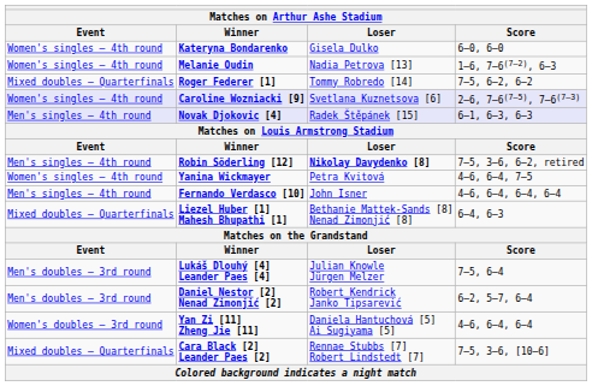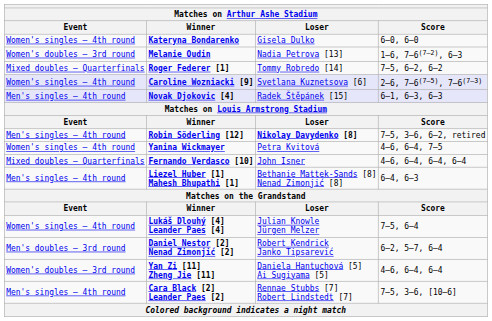 <table class="wikitable collapsible uncollapsed">
 <tr>
 <th colspan=4></th>
 </tr>
 <tr>
 <th colspan=4><strong>Matches on <a href='#'>Arthur Ashe Stadium</a></strong></th>
 </tr>
 <tr>
 <th>Event</th>
 <th>Winner</th>
 <th>Loser</th>
 <th>Score</th>
 </tr>
 <tr align=left>
 <td><a href='#'>Women's singles – 4th round</a></td>
 <td> <strong><a href='#'>Kateryna Bondarenko</a></strong></td>
 <td> <a href='#'>Gisela Dulko</a></td>
 <td>6–0, 6–0</td>
 </tr>
 <tr align=left>
-<td><a href='#'>Women's singles – 4th round</a></td>
+<td><a href='#'>Women's doubles – 3rd round</a></td>
 <td> <strong><a href='#'>Melanie Oudin</a></strong></td>
 <td> <a href='#'>Nadia Petrova</a> [13]</td>
 <td>1–6, 7–6<sup>(7–2)</sup>, 6–3</td>
 </tr>
 <tr align=left>
 <td><a href='#'>Mixed doubles – Quarterfinals</a></td>
 <td> <strong><a href='#'>Roger Federer</a> [1]</strong></td>
 <td> <a href='#'>Tommy Robredo</a> [14]</td>
 <td>7–5, 6–2, 6–2</td>
 </tr>
 <tr style="text-align:left; background:lavender;">
 <td><a href='#'>Women's singles – 4th round</a></td>
 <td> <strong><a href='#'>Caroline Wozniacki</a> [9]</strong></td>
 <td> <a href='#'>Svetlana Kuznetsova</a> [6]</td>
 <td>2–6, 7–6<sup>(7–5)</sup>, 7–6<sup>(7–3)</sup></td>
 </tr>
 <tr style="text-align:left; background:lavender;">
 <td><a href='#'>Men's singles – 4th round</a></td>
 <td> <strong><a href='#'>Novak Djokovic</a> [4]</strong></td>
 <td> <a href='#'>Radek Štěpánek</a> [15]</td>
 <td>6–1, 6–3, 6–3</td>
 </tr>
 <tr>
 <th colspan=4><strong>Matches on <a href='#'>Louis Armstrong Stadium</a></strong></th>
 </tr>
 <tr>
 <th>Event</th>
 <th>Winner</th>
 <th>Loser</th>
 <th>Score</th>
 </tr>
 <tr align=left>
 <td><a href='#'>Men's singles – 4th round</a></td>
 <td> <strong><a href='#'>Robin Söderling</a> [12]</strong></td>
 <td><strong> <a href='#'>Nikolay Davydenko</a> [8]</strong></td>
 <td>7–5, 3–6, 6–2, retired</td>
 </tr>
 <tr align=left>
 <td><a href='#'>Women's singles – 4th round</a></td>
 <td> <strong><a href='#'>Yanina Wickmayer</a></strong></td>
 <td> <a href='#'>Petra Kvitová</a></td>
 <td>4–6, 6–4, 7–5</td>
 </tr>
 <tr align=left>
-<td><a href='#'>Men's singles – 4th round</a></td>
+<td><a href='#'>Mixed doubles – Quarterfinals</a></td>
 <td> <strong><a href='#'>Fernando Verdasco</a> [10]</strong></td>
 <td> <a href='#'>John Isner</a></td>
 <td>4–6, 6–4, 6–4, 6–4</td>
 </tr>
 <tr align=left>
-<td><a href='#'>Mixed doubles – Quarterfinals</a></td>
+<td><a href='#'>Men's singles – 4th round</a></td>
 <td> <strong><a href='#'>Liezel Huber</a> [1]<br> <a href='#'>Mahesh Bhupathi</a> [1]</strong></td>
 <td> <a href='#'>Bethanie Mattek-Sands</a> [8]<br> <a href='#'>Nenad Zimonjić</a> [8]</td>
 <td>6–4, 6–3</td>
 </tr>
 <tr>
 <th colspan=4><strong>Matches on the Grandstand</strong></th>
 </tr>
 <tr>
 <th>Event</th>
 <th>Winner</th>
 <th>Loser</th>
 <th>Score</th>
 </tr>
 <tr align=left>
-<td><a href='#'>Men's doubles – 3rd round</a></td>
+<td><a href='#'>Women's singles – 4th round</a></td>
 <td> <strong><a href='#'>Lukáš Dlouhý</a> [4]<br> <a href='#'>Leander Paes</a> [4]</strong></td>
 <td> <a href='#'>Julian Knowle</a><br> <a href='#'>Jürgen Melzer</a></td>
 <td>7–5, 6–4</td>
 </tr>
 <tr align=left>
 <td><a href='#'>Men's doubles – 3rd round</a></td>
 <td> <strong><a href='#'>Daniel Nestor</a> [2]<br> <a href='#'>Nenad Zimonjić</a> [2]</strong></td>
 <td> <a href='#'>Robert Kendrick</a><br> <a href='#'>Janko Tipsarević</a></td>
 <td>6–2, 5–7, 6–4</td>
 </tr>
 <tr align=left>
 <td><a href='#'>Women's doubles – 3rd round</a></td>
 <td> <strong><a href='#'>Yan Zi</a> [11]<br> <a href='#'>Zheng Jie</a> [11]</strong></td>
 <td> <a href='#'>Daniela Hantuchová</a> [5]<br> <a href='#'>Ai Sugiyama</a> [5]</td>
 <td>4–6, 6–4, 6–4</td>
 </tr>
 <tr align=left>
-<td><a href='#'>Mixed doubles – Quarterfinals</a></td>
+<td><a href='#'>Men's singles – 4th round</a></td>
 <td> <strong><a href='#'>Cara Black</a> [2]<br> <a href='#'>Leander Paes</a> [2]</strong></td>
 <td> <a href='#'>Rennae Stubbs</a> [7]<br> <a href='#'>Robert Lindstedt</a> [7]</td>
 <td>7–5, 3–6, [10–6]</td>
 </tr>
 <tr>
 <th colspan=4><em>Colored background indicates a night match</em></th>
 </tr>
 </table>
